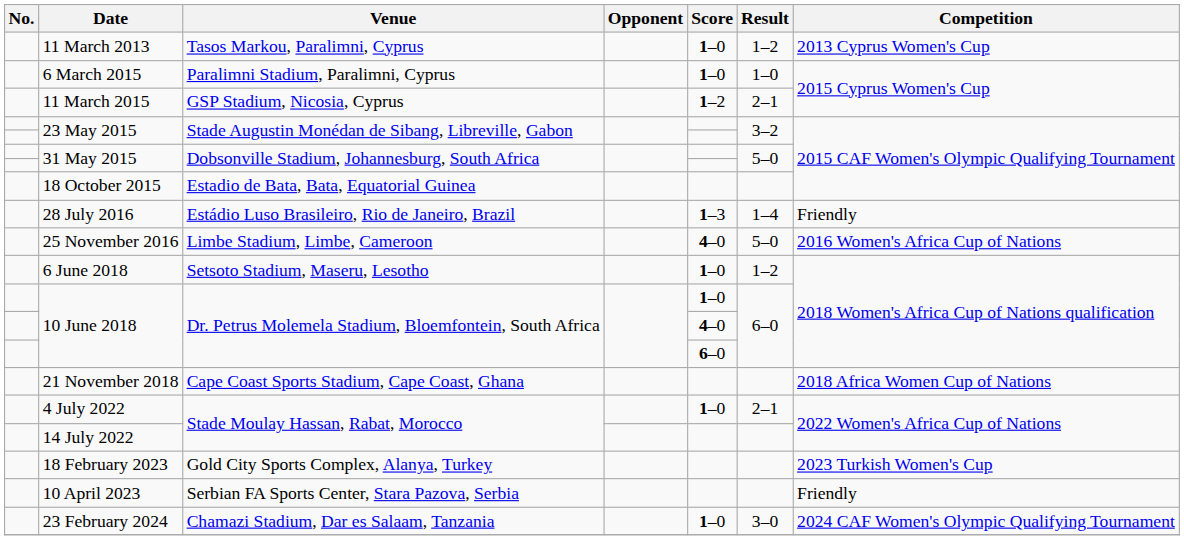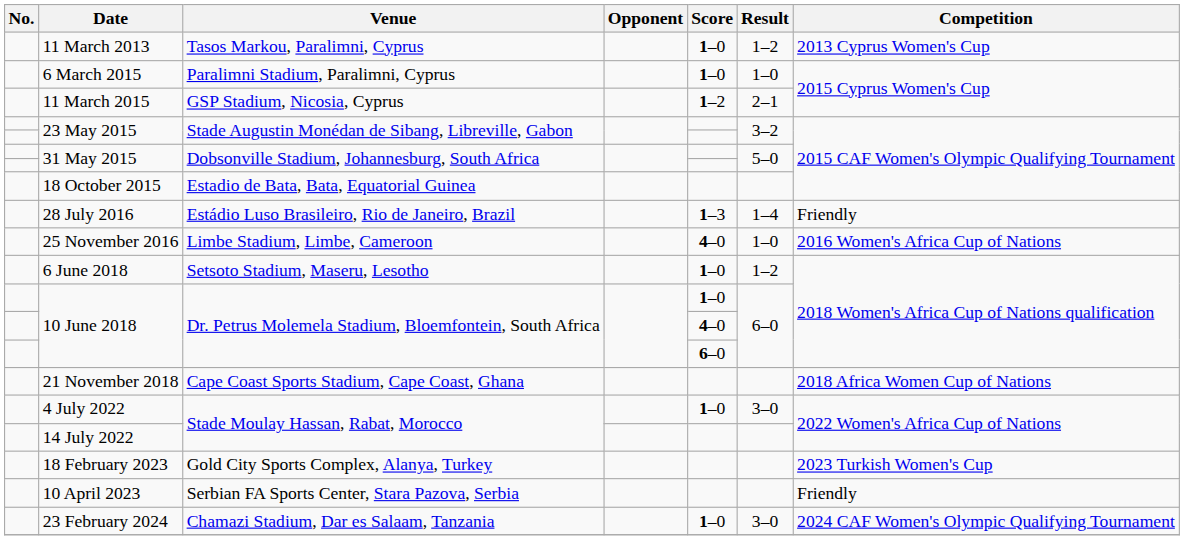 <table class="wikitable">
 <tr>
 <th>No.</th>
 <th>Date</th>
 <th>Venue</th>
 <th>Opponent</th>
 <th>Score</th>
 <th>Result</th>
 <th>Competition</th>
 </tr>
 <tr>
 <td></td>
 <td>11 March 2013</td>
 <td><a href='#'>Tasos Markou</a>, <a href='#'>Paralimni</a>, <a href='#'>Cyprus</a></td>
 <td></td>
 <td align="center"><strong>1</strong>–0</td>
 <td align=center>1–2</td>
 <td><a href='#'>2013 Cyprus Women's Cup</a></td>
 </tr>
 <tr>
 <td></td>
 <td>6 March 2015</td>
 <td><a href='#'>Paralimni Stadium</a>, Paralimni, Cyprus</td>
 <td></td>
 <td align=center><strong>1</strong>–0</td>
 <td align=center>1–0</td>
 <td rowspan=2><a href='#'>2015 Cyprus Women's Cup</a></td>
 </tr>
 <tr>
 <td></td>
 <td>11 March 2015</td>
 <td><a href='#'>GSP Stadium</a>, <a href='#'>Nicosia</a>, Cyprus</td>
 <td></td>
 <td align=center><strong>1</strong>–2</td>
 <td align=center>2–1</td>
 </tr>
 <tr>
 <td></td>
 <td rowspan="2">23 May 2015</td>
 <td rowspan="2"><a href='#'>Stade Augustin Monédan de Sibang</a>, <a href='#'>Libreville</a>, <a href='#'>Gabon</a></td>
 <td rowspan="2"></td>
 <td></td>
 <td rowspan="2" style="text-align:center;">3–2</td>
 <td rowspan="5"><a href='#'>2015 CAF Women's Olympic Qualifying Tournament</a></td>
 </tr>
 <tr>
 <td></td>
 <td></td>
 </tr>
 <tr>
 <td></td>
 <td rowspan="2">31 May 2015</td>
 <td rowspan="2"><a href='#'>Dobsonville Stadium</a>, <a href='#'>Johannesburg</a>, <a href='#'>South Africa</a></td>
 <td rowspan="2"></td>
 <td></td>
 <td rowspan="2" style="text-align:center;">5–0</td>
 </tr>
 <tr>
 <td></td>
 <td></td>
 </tr>
 <tr>
 <td></td>
 <td>18 October 2015</td>
 <td><a href='#'>Estadio de Bata</a>, <a href='#'>Bata</a>, <a href='#'>Equatorial Guinea</a></td>
 <td></td>
 <td></td>
 <td></td>
 </tr>
 <tr>
 <td></td>
 <td>28 July 2016</td>
 <td><a href='#'>Estádio Luso Brasileiro</a>, <a href='#'>Rio de Janeiro</a>, <a href='#'>Brazil</a></td>
 <td></td>
 <td align=center><strong>1</strong>–3</td>
 <td align=center>1–4</td>
 <td>Friendly</td>
 </tr>
 <tr>
 <td></td>
 <td>25 November 2016</td>
 <td><a href='#'>Limbe Stadium</a>, <a href='#'>Limbe</a>, <a href='#'>Cameroon</a></td>
 <td></td>
 <td align="center"><strong>4</strong>–0</td>
-<td align="center">5–0</td>
+<td align="center">1–0</td>
 <td><a href='#'>2016 Women's Africa Cup of Nations</a></td>
 </tr>
 <tr>
 <td></td>
 <td>6 June 2018</td>
 <td><a href='#'>Setsoto Stadium</a>, <a href='#'>Maseru</a>, <a href='#'>Lesotho</a></td>
 <td></td>
 <td align="center"><strong>1</strong>–0</td>
 <td align=center>1–2</td>
 <td rowspan="4"><a href='#'>2018 Women's Africa Cup of Nations qualification</a></td>
 </tr>
 <tr>
 <td></td>
 <td rowspan="3">10 June 2018</td>
 <td rowspan="3"><a href='#'>Dr. Petrus Molemela Stadium</a>, <a href='#'>Bloemfontein</a>, South Africa</td>
 <td rowspan="3"></td>
 <td align="center"><strong>1</strong>–0</td>
 <td rowspan="3" align="center">6–0</td>
 </tr>
 <tr>
 <td></td>
 <td align="center"><strong>4</strong>–0</td>
 </tr>
 <tr>
 <td></td>
 <td align="center"><strong>6</strong>–0</td>
 </tr>
 <tr>
 <td></td>
 <td>21 November 2018</td>
 <td><a href='#'>Cape Coast Sports Stadium</a>, <a href='#'>Cape Coast</a>, <a href='#'>Ghana</a></td>
 <td></td>
 <td></td>
 <td></td>
 <td><a href='#'>2018 Africa Women Cup of Nations</a></td>
 </tr>
 <tr>
 <td></td>
 <td>4 July 2022</td>
 <td rowspan="2"><a href='#'>Stade Moulay Hassan</a>, <a href='#'>Rabat</a>, <a href='#'>Morocco</a></td>
 <td></td>
 <td align="center"><strong>1</strong>–0</td>
-<td align="center">2–1</td>
+<td align=center>3–0</td>
 <td rowspan="2"><a href='#'>2022 Women's Africa Cup of Nations</a></td>
 </tr>
 <tr>
 <td></td>
 <td>14 July 2022</td>
 <td></td>
 <td></td>
 <td></td>
 </tr>
 <tr>
 <td></td>
 <td>18 February 2023</td>
 <td>Gold City Sports Complex, <a href='#'>Alanya</a>, <a href='#'>Turkey</a></td>
 <td></td>
 <td></td>
 <td></td>
 <td><a href='#'>2023 Turkish Women's Cup</a></td>
 </tr>
 <tr>
 <td></td>
 <td>10 April 2023</td>
 <td>Serbian FA Sports Center, <a href='#'>Stara Pazova</a>, <a href='#'>Serbia</a></td>
 <td></td>
 <td></td>
 <td></td>
 <td>Friendly</td>
 </tr>
 <tr>
 <td></td>
 <td>23 February 2024</td>
 <td><a href='#'>Chamazi Stadium</a>, <a href='#'>Dar es Salaam</a>, <a href='#'>Tanzania</a></td>
 <td></td>
 <td align=center><strong>1</strong>–0</td>
 <td align=center>3–0</td>
 <td><a href='#'>2024 CAF Women's Olympic Qualifying Tournament</a></td>
 </tr>
 <tr>
 </tr>
 </table>
